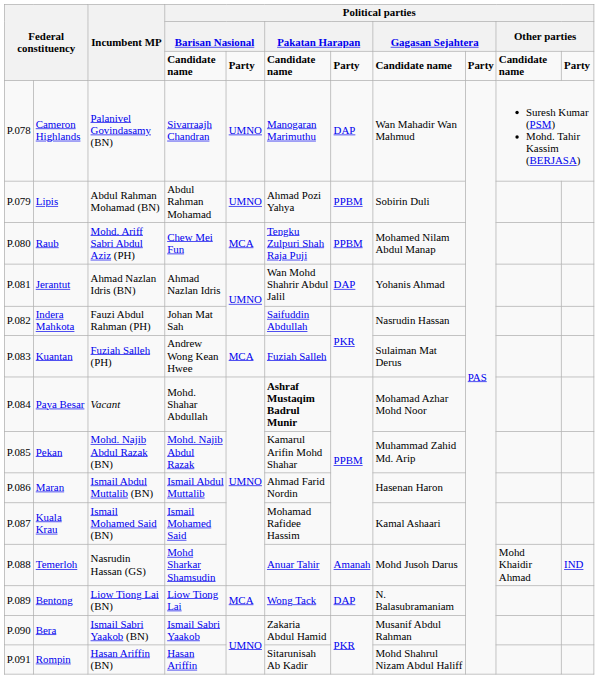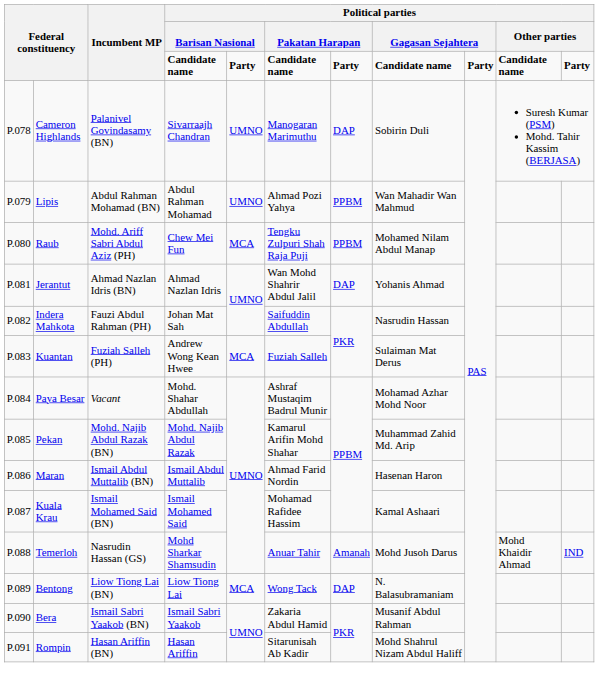 <table class="wikitable mw-collapsible mw-collapsed">
 <tr>
 <th rowspan="3" colspan="2">Federal constituency</th>
 <th rowspan="3">Incumbent MP</th>
 <th colspan="8">Political parties</th>
 </tr>
 <tr>
 <th colspan="2"><br><a href='#'>Barisan Nasional</a></th>
 <th colspan="2"><br><a href='#'>Pakatan Harapan</a></th>
 <th colspan="2"><br><a href='#'>Gagasan Sejahtera</a></th>
 <th colspan="2">Other parties</th>
 </tr>
 <tr>
 <td><strong>Candidate name</strong></td>
 <td><strong>Party</strong></td>
 <td><strong>Candidate name</strong></td>
 <td><strong>Party</strong></td>
 <td><strong>Candidate name</strong></td>
 <td><strong>Party</strong></td>
 <td><strong>Candidate name</strong></td>
 <td><strong>Party</strong></td>
 </tr>
 <tr>
 <td>P.078</td>
 <td><a href='#'>Cameron Highlands</a></td>
 <td><a href='#'>Palanivel Govindasamy</a> (BN)</td>
 <td><a href='#'>Sivarraajh Chandran</a></td>
 <td><a href='#'>UMNO</a></td>
 <td><a href='#'>Manogaran Marimuthu</a></td>
 <td><a href='#'>DAP</a></td>
-<td>Wan Mahadir Wan Mahmud</td>
+<td>Sobirin Duli</td>
 <td rowspan="14"><a href='#'>PAS</a></td>
 <td colspan="2"><br><ul><li>Suresh Kumar (<a href='#'>PSM</a>)</li><li>Mohd. Tahir Kassim (<a href='#'>BERJASA</a>)</li></ul></td>
 </tr>
 <tr>
 <td>P.079</td>
 <td><a href='#'>Lipis</a></td>
 <td>Abdul Rahman Mohamad (BN)</td>
 <td>Abdul Rahman Mohamad</td>
 <td><a href='#'>UMNO</a></td>
 <td>Ahmad Pozi Yahya</td>
 <td><a href='#'>PPBM</a></td>
-<td>Sobirin Duli</td>
+<td>Wan Mahadir Wan Mahmud</td>
 <td></td>
 <td></td>
 </tr>
 <tr>
 <td>P.080</td>
 <td><a href='#'>Raub</a></td>
 <td><a href='#'>Mohd. Ariff Sabri Abdul Aziz</a> (PH)</td>
 <td><a href='#'>Chew Mei Fun</a></td>
 <td><a href='#'>MCA</a></td>
 <td><a href='#'>Tengku Zulpuri Shah Raja Puji</a></td>
 <td><a href='#'>PPBM</a></td>
 <td>Mohamed Nilam Abdul Manap</td>
 <td></td>
 <td></td>
 </tr>
 <tr>
 <td>P.081</td>
 <td><a href='#'>Jerantut</a></td>
 <td>Ahmad Nazlan Idris (BN)</td>
 <td>Ahmad Nazlan Idris</td>
 <td rowspan="2"><a href='#'>UMNO</a></td>
 <td>Wan Mohd Shahrir Abdul Jalil</td>
 <td><a href='#'>DAP</a></td>
 <td>Yohanis Ahmad</td>
 <td></td>
 <td></td>
 </tr>
 <tr>
 <td>P.082</td>
 <td><a href='#'>Indera Mahkota</a></td>
 <td>Fauzi Abdul Rahman (PH)</td>
 <td>Johan Mat Sah</td>
 <td><a href='#'>Saifuddin Abdullah</a></td>
 <td rowspan="2"><a href='#'>PKR</a></td>
 <td>Nasrudin Hassan</td>
 <td></td>
 <td></td>
 </tr>
 <tr>
 <td>P.083</td>
 <td><a href='#'>Kuantan</a></td>
 <td><a href='#'>Fuziah Salleh</a> (PH)</td>
 <td>Andrew Wong Kean Hwee</td>
 <td><a href='#'>MCA</a></td>
 <td><a href='#'>Fuziah Salleh</a></td>
 <td>Sulaiman Mat Derus</td>
 <td></td>
 <td></td>
 </tr>
 <tr>
 <td>P.084</td>
 <td><a href='#'>Paya Besar</a></td>
 <td><em>Vacant</em></td>
 <td>Mohd. Shahar Abdullah</td>
 <td rowspan="5"><a href='#'>UMNO</a></td>
-<td><strong>Ashraf Mustaqim Badrul Munir</strong></td>
+<td>Ashraf Mustaqim Badrul Munir</td>
 <td rowspan="4"><a href='#'>PPBM</a></td>
 <td>Mohamad Azhar Mohd Noor</td>
 <td></td>
 <td></td>
 </tr>
 <tr>
 <td>P.085</td>
 <td><a href='#'>Pekan</a></td>
 <td><a href='#'>Mohd. Najib Abdul Razak</a> (BN)</td>
 <td><a href='#'>Mohd. Najib Abdul Razak</a></td>
 <td>Kamarul Arifin Mohd Shahar</td>
 <td>Muhammad Zahid Md. Arip</td>
 <td></td>
 <td></td>
 </tr>
 <tr>
 <td>P.086</td>
 <td><a href='#'>Maran</a></td>
 <td><a href='#'>Ismail Abdul Muttalib</a> (BN)</td>
 <td><a href='#'>Ismail Abdul Muttalib</a></td>
 <td>Ahmad Farid Nordin</td>
 <td>Hasenan Haron</td>
 <td></td>
 <td></td>
 </tr>
 <tr>
 <td>P.087</td>
 <td><a href='#'>Kuala Krau</a></td>
 <td><a href='#'>Ismail Mohamed Said</a> (BN)</td>
 <td><a href='#'>Ismail Mohamed Said</a></td>
 <td>Mohamad Rafidee Hassim</td>
 <td>Kamal Ashaari</td>
 <td></td>
 <td></td>
 </tr>
 <tr>
 <td>P.088</td>
 <td><a href='#'>Temerloh</a></td>
 <td>Nasrudin Hassan (GS)</td>
 <td><a href='#'>Mohd Sharkar Shamsudin</a></td>
 <td><a href='#'>Anuar Tahir</a></td>
 <td><a href='#'>Amanah</a></td>
 <td>Mohd Jusoh Darus</td>
 <td>Mohd Khaidir Ahmad</td>
 <td><a href='#'>IND</a></td>
 </tr>
 <tr>
 <td>P.089</td>
 <td><a href='#'>Bentong</a></td>
 <td><a href='#'>Liow Tiong Lai</a> (BN)</td>
 <td><a href='#'>Liow Tiong Lai</a></td>
 <td><a href='#'>MCA</a></td>
 <td><a href='#'>Wong Tack</a></td>
 <td><a href='#'>DAP</a></td>
 <td>N. Balasubramaniam</td>
 <td></td>
 <td></td>
 </tr>
 <tr>
 <td>P.090</td>
 <td><a href='#'>Bera</a></td>
 <td><a href='#'>Ismail Sabri Yaakob</a> (BN)</td>
 <td><a href='#'>Ismail Sabri Yaakob</a></td>
 <td rowspan="2"><a href='#'>UMNO</a></td>
 <td>Zakaria Abdul Hamid</td>
 <td rowspan="2"><a href='#'>PKR</a></td>
 <td>Musanif Abdul Rahman</td>
 <td></td>
 <td></td>
 </tr>
 <tr>
 <td>P.091</td>
 <td><a href='#'>Rompin</a></td>
 <td><a href='#'>Hasan Ariffin</a> (BN)</td>
 <td><a href='#'>Hasan Ariffin</a></td>
 <td>Sitarunisah Ab Kadir</td>
 <td>Mohd Shahrul Nizam Abdul Haliff</td>
 <td></td>
 <td></td>
 </tr>
 </table>
